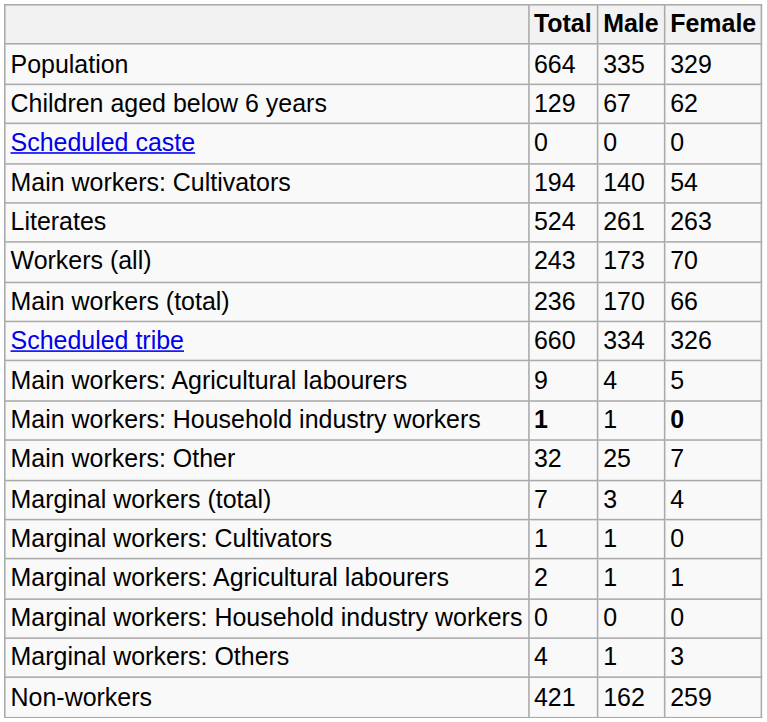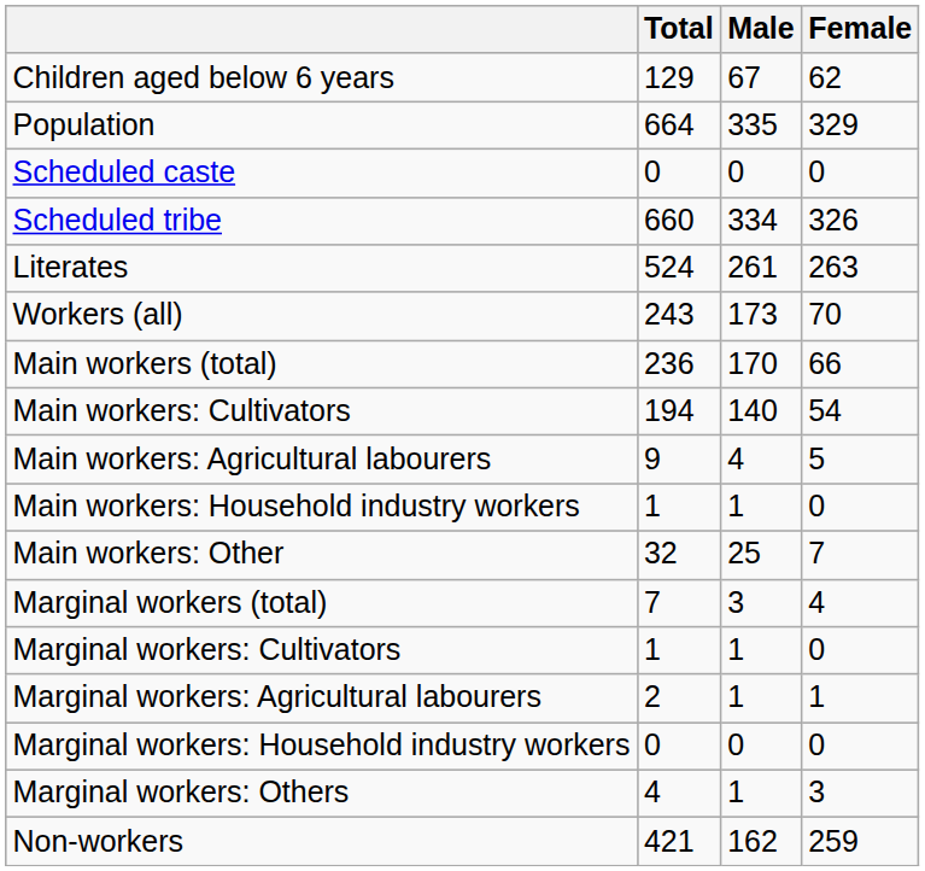 <table class="wikitable sortable">
 <tr>
 <th></th>
 <th>Total</th>
 <th>Male</th>
 <th>Female</th>
 </tr>
 <tr>
+<td>Children aged below 6 years</td>
+<td>129</td>
+<td>67</td>
+<td>62</td>
+</tr>
+<tr>
 <td>Population</td>
 <td>664</td>
 <td>335</td>
 <td>329</td>
-</tr>
-<tr>
-<td>Children aged below 6 years</td>
-<td>129</td>
-<td>67</td>
-<td>62</td>
 </tr>
 <tr>
 <td><a href='#'>Scheduled caste</a></td>
 <td>0</td>
 <td>0</td>
 <td>0</td>
 </tr>
 <tr>
-<td>Main workers: Cultivators</td>
-<td>194</td>
-<td>140</td>
-<td>54</td>
+<td><a href='#'>Scheduled tribe</a></td>
+<td>660</td>
+<td>334</td>
+<td>326</td>
 </tr>
 <tr>
 <td>Literates</td>
 <td>524</td>
 <td>261</td>
 <td>263</td>
 </tr>
 <tr>
 <td>Workers (all)</td>
 <td>243</td>
 <td>173</td>
 <td>70</td>
 </tr>
 <tr>
 <td>Main workers (total)</td>
 <td>236</td>
 <td>170</td>
 <td>66</td>
 </tr>
 <tr>
-<td><a href='#'>Scheduled tribe</a></td>
-<td>660</td>
-<td>334</td>
-<td>326</td>
+<td>Main workers: Cultivators</td>
+<td>194</td>
+<td>140</td>
+<td>54</td>
 </tr>
 <tr>
 <td>Main workers: Agricultural labourers</td>
 <td>9</td>
 <td>4</td>
 <td>5</td>
 </tr>
 <tr>
 <td>Main workers: Household industry workers</td>
-<td><strong>1</strong></td>
 <td>1</td>
-<td><strong>0</strong></td>
+<td>1</td>
+<td>0</td>
 </tr>
 <tr>
 <td>Main workers: Other</td>
 <td>32</td>
 <td>25</td>
 <td>7</td>
 </tr>
 <tr>
 <td>Marginal workers (total)</td>
 <td>7</td>
 <td>3</td>
 <td>4</td>
 </tr>
 <tr>
 <td>Marginal workers: Cultivators</td>
 <td>1</td>
 <td>1</td>
 <td>0</td>
 </tr>
 <tr>
 <td>Marginal workers: Agricultural labourers</td>
 <td>2</td>
 <td>1</td>
 <td>1</td>
 </tr>
 <tr>
 <td>Marginal workers: Household industry workers</td>
 <td>0</td>
 <td>0</td>
 <td>0</td>
 </tr>
 <tr>
 <td>Marginal workers: Others</td>
 <td>4</td>
 <td>1</td>
 <td>3</td>
 </tr>
 <tr>
 <td>Non-workers</td>
 <td>421</td>
 <td>162</td>
 <td>259</td>
 </tr>
 </table>
